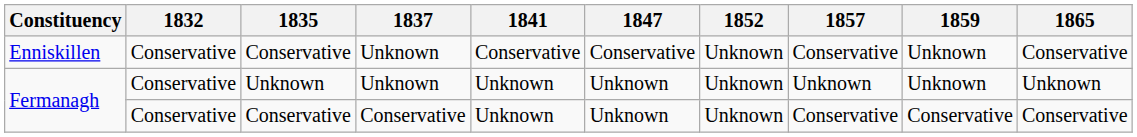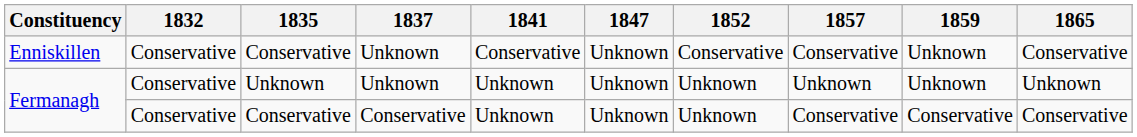 <table class=wikitable sortable>
 <tr>
 <th>Constituency</th>
 <th>1832</th>
 <th>1835</th>
 <th>1837</th>
 <th>1841</th>
 <th>1847</th>
 <th>1852</th>
 <th>1857</th>
 <th>1859</th>
 <th>1865</th>
 </tr>
 <tr>
 <td><a href='#'>Enniskillen</a></td>
 <td bgcolor=>Conservative</td>
 <td bgcolor=>Conservative</td>
 <td>Unknown</td>
 <td bgcolor=>Conservative</td>
+<td>Unknown</td>
 <td bgcolor=>Conservative</td>
-<td>Unknown</td>
 <td bgcolor=>Conservative</td>
 <td>Unknown</td>
 <td bgcolor=>Conservative</td>
 </tr>
 <tr>
 <td rowspan=2><a href='#'>Fermanagh</a></td>
 <td bgcolor=>Conservative</td>
 <td>Unknown</td>
 <td>Unknown</td>
 <td>Unknown</td>
 <td>Unknown</td>
 <td>Unknown</td>
 <td>Unknown</td>
 <td>Unknown</td>
 <td>Unknown</td>
 </tr>
 <tr>
 <td bgcolor=>Conservative</td>
 <td bgcolor=>Conservative</td>
 <td bgcolor=>Conservative</td>
 <td>Unknown</td>
 <td>Unknown</td>
 <td>Unknown</td>
 <td bgcolor=>Conservative</td>
 <td bgcolor=>Conservative</td>
 <td bgcolor=>Conservative</td>
 </tr>
 </table>
